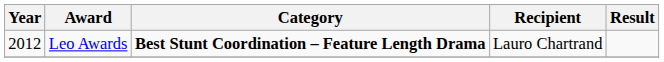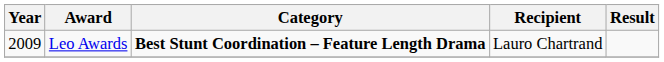 <table class="wikitable">
 <tr>
 <th>Year</th>
 <th>Award</th>
 <th>Category</th>
 <th>Recipient</th>
 <th>Result</th>
 </tr>
 <tr>
-<td>2012</td>
+<td>2009</td>
 <td><a href='#'>Leo Awards</a></td>
 <td><strong>Best Stunt Coordination – Feature Length Drama</strong></td>
 <td>Lauro Chartrand</td>
 <td></td>
 </tr>
 <tr>
 </tr>
 </table>
